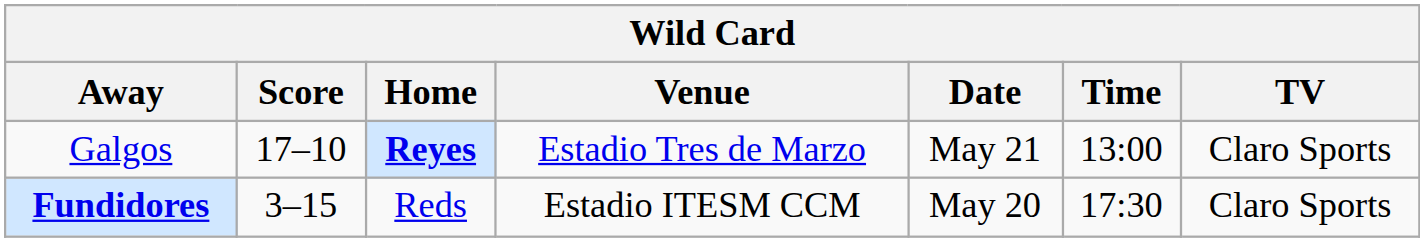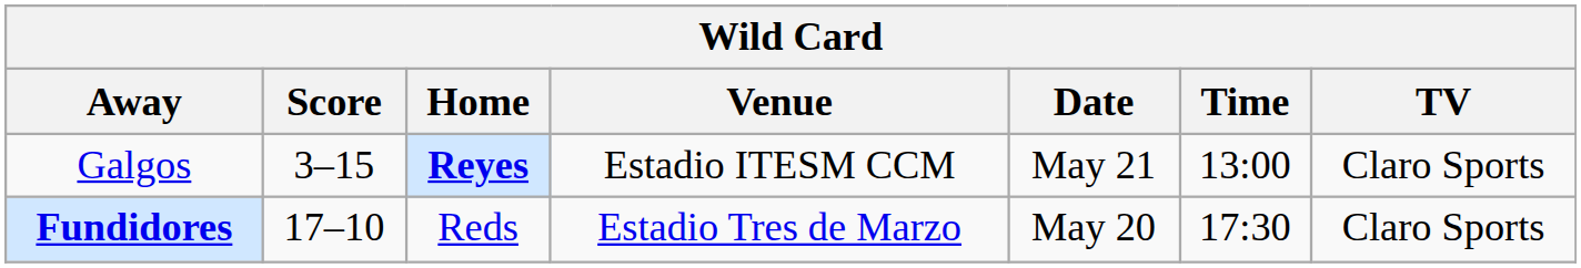 <table class="wikitable mw-collapsible mw-collapsed" style="width:100%;">
 <tr>
 <th colspan="8">Wild Card</th>
 </tr>
 <tr>
 <th>Away</th>
 <th>Score</th>
 <th>Home</th>
 <th>Venue</th>
 <th>Date</th>
 <th>Time</th>
 <th>TV</th>
 </tr>
 <tr align="center">
 <td><a href='#'>Galgos</a></td>
-<td>17–10</td>
+<td>3–15</td>
 <td bgcolor="#D0E7FF"><strong><a href='#'>Reyes</a></strong></td>
-<td><a href='#'>Estadio Tres de Marzo</a></td>
+<td>Estadio ITESM CCM</td>
 <td>May 21</td>
 <td>13:00</td>
 <td>Claro Sports</td>
 </tr>
 <tr align="center">
 <td bgcolor="#D0E7FF"><strong><a href='#'>Fundidores</a></strong></td>
-<td>3–15</td>
+<td>17–10</td>
 <td><a href='#'>Reds</a></td>
-<td>Estadio ITESM CCM</td>
+<td><a href='#'>Estadio Tres de Marzo</a></td>
 <td>May 20</td>
 <td>17:30</td>
 <td>Claro Sports</td>
 </tr>
 </table>
